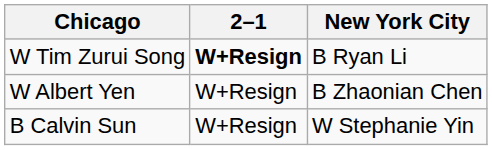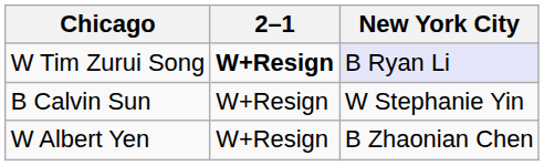 <table class="wikitable">
 <tr>
 <th>Chicago</th>
 <th>2–1</th>
 <th>New York City</th>
 </tr>
 <tr>
 <td>W Tim Zurui Song</td>
 <td><strong>W+Resign</strong></td>
-<td>B Ryan Li</td>
+<td style="background: lavender;">B Ryan Li</td>
+</tr>
+<tr>
+<td>B Calvin Sun</td>
+<td>W+Resign</td>
+<td>W Stephanie Yin</td>
 </tr>
 <tr>
 <td>W Albert Yen</td>
 <td>W+Resign</td>
 <td>B Zhaonian Chen</td>
 </tr>
-<tr>
-<td>B Calvin Sun</td>
-<td>W+Resign</td>
-<td>W Stephanie Yin</td>
-</tr>
 </table>
